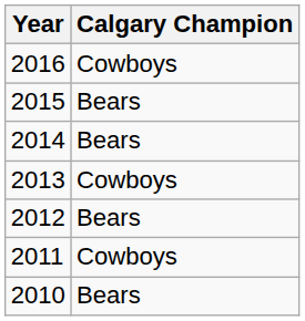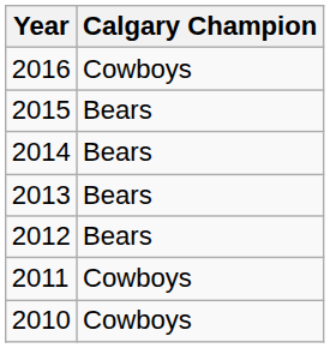 <table class="wikitable">
 <tr>
 <th>Year</th>
 <th>Calgary Champion</th>
 </tr>
 <tr>
 <td>2016</td>
 <td>Cowboys</td>
 </tr>
 <tr>
 <td>2015</td>
 <td>Bears</td>
 </tr>
 <tr>
 <td>2014</td>
 <td>Bears</td>
 </tr>
 <tr>
 <td>2013</td>
-<td>Cowboys</td>
+<td>Bears</td>
 </tr>
 <tr>
 <td>2012</td>
 <td>Bears</td>
 </tr>
 <tr>
 <td>2011</td>
 <td>Cowboys</td>
 </tr>
 <tr>
 <td>2010</td>
-<td>Bears</td>
+<td>Cowboys</td>
 </tr>
 </table>
